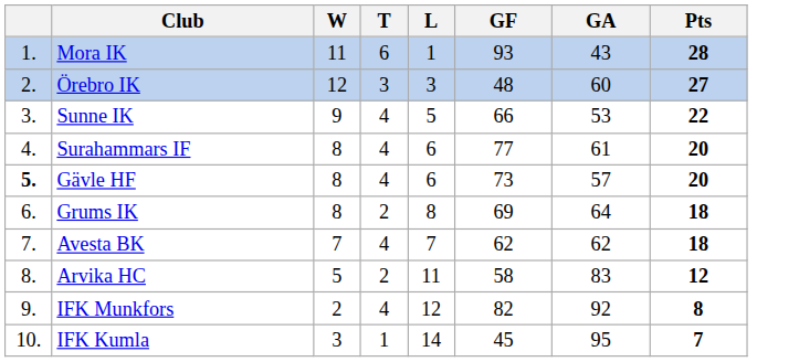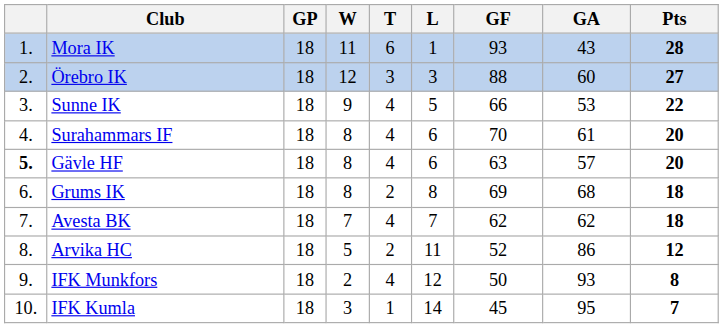 <table class="wikitable">
 <tr>
 <th width="30"></th>
 <th width="200">Club</th>
+<th width="30">GP</th>
 <th width="30">W</th>
 <th width="30">T</th>
 <th width="30">L</th>
 <th width="70">GF</th>
 <th width="70">GA</th>
 <th width="70">Pts</th>
 </tr>
 <tr bgcolor="#BCD2EE" align="center">
 <td>1.</td>
 <td align="left"><a href='#'>Mora IK</a></td>
+<td>18</td>
 <td>11</td>
 <td>6</td>
 <td>1</td>
 <td>93</td>
 <td>43</td>
 <td><strong>28</strong></td>
 </tr>
 <tr bgcolor="#BCD2EE" align="center">
 <td>2.</td>
 <td align="left"><a href='#'>Örebro IK</a></td>
+<td>18</td>
 <td>12</td>
 <td>3</td>
 <td>3</td>
-<td>48</td>
+<td>88</td>
 <td>60</td>
 <td><strong>27</strong></td>
 </tr>
 <tr bgcolor="#FFFFFF" align="center">
 <td>3.</td>
 <td align="left"><a href='#'>Sunne IK</a></td>
+<td>18</td>
 <td>9</td>
 <td>4</td>
 <td>5</td>
 <td>66</td>
 <td>53</td>
 <td><strong>22</strong></td>
 </tr>
 <tr bgcolor="#FFFFFF" align="center">
 <td>4.</td>
 <td align="left"><a href='#'>Surahammars IF</a></td>
+<td>18</td>
 <td>8</td>
 <td>4</td>
 <td>6</td>
-<td>77</td>
+<td>70</td>
 <td>61</td>
 <td><strong>20</strong></td>
 </tr>
 <tr bgcolor="#FFFFFF" align="center">
 <td><strong>5.</strong></td>
 <td align="left"><a href='#'>Gävle HF</a></td>
+<td>18</td>
 <td>8</td>
 <td>4</td>
 <td>6</td>
-<td>73</td>
+<td>63</td>
 <td>57</td>
 <td><strong>20</strong></td>
 </tr>
 <tr bgcolor="#FFFFFF" align="center">
 <td>6.</td>
 <td align="left"><a href='#'>Grums IK</a></td>
+<td>18</td>
 <td>8</td>
 <td>2</td>
 <td>8</td>
 <td>69</td>
-<td>64</td>
+<td>68</td>
 <td><strong>18</strong></td>
 </tr>
 <tr bgcolor="#FFFFFF" align="center">
 <td>7.</td>
 <td align="left"><a href='#'>Avesta BK</a></td>
+<td>18</td>
 <td>7</td>
 <td>4</td>
 <td>7</td>
 <td>62</td>
 <td>62</td>
 <td><strong>18</strong></td>
 </tr>
 <tr bgcolor="#FFFFFF" align="center">
 <td>8.</td>
 <td align="left"><a href='#'>Arvika HC</a></td>
+<td>18</td>
 <td>5</td>
 <td>2</td>
 <td>11</td>
-<td>58</td>
-<td>83</td>
+<td>52</td>
+<td>86</td>
 <td><strong>12</strong></td>
 </tr>
 <tr bgcolor="#FFFFFF" align="center">
 <td>9.</td>
 <td align="left"><a href='#'>IFK Munkfors</a></td>
+<td>18</td>
 <td>2</td>
 <td>4</td>
 <td>12</td>
-<td>82</td>
-<td>92</td>
+<td>50</td>
+<td>93</td>
 <td><strong>8</strong></td>
 </tr>
 <tr bgcolor="#FFFFFF" align="center">
 <td>10.</td>
 <td align="left"><a href='#'>IFK Kumla</a></td>
+<td>18</td>
 <td>3</td>
 <td>1</td>
 <td>14</td>
 <td>45</td>
 <td>95</td>
 <td><strong>7</strong></td>
 </tr>
 </table>
